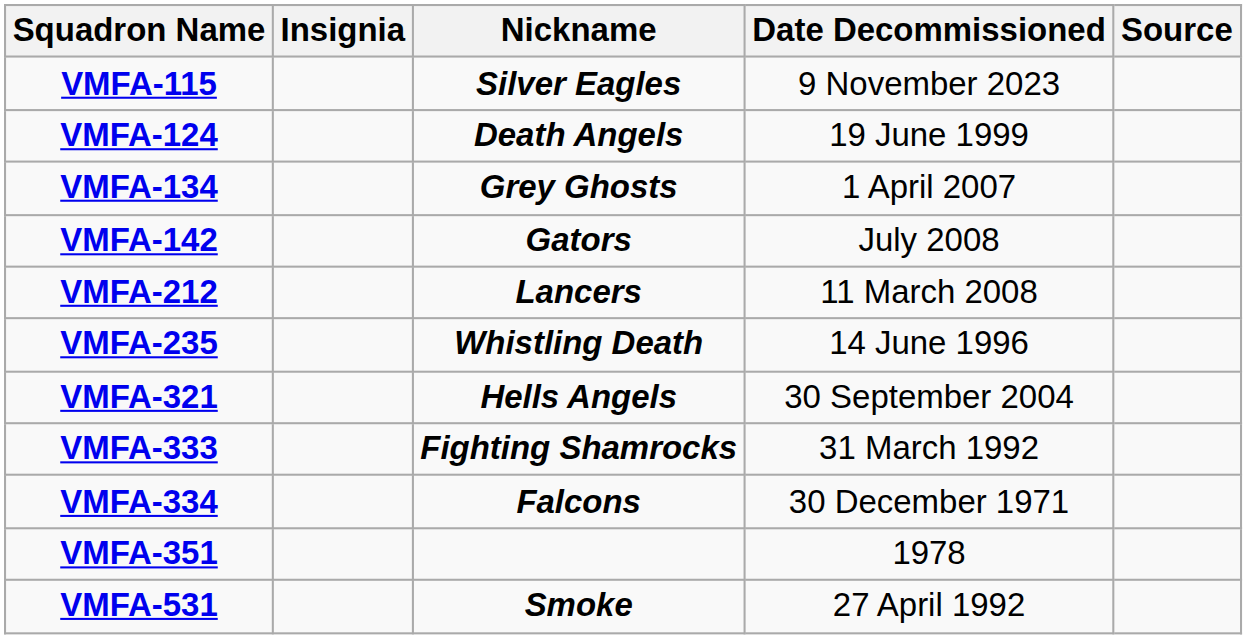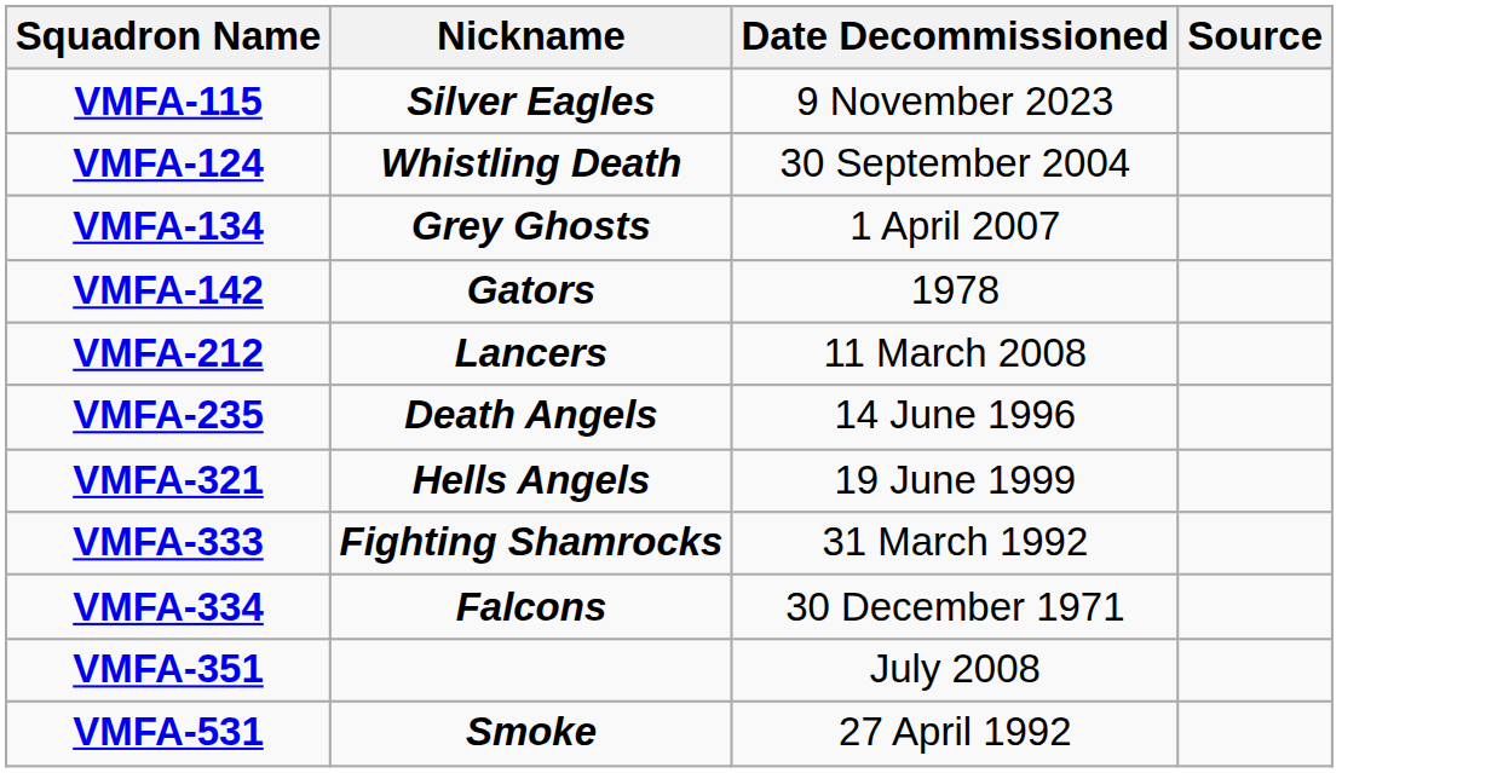 <table class="wikitable" style="text-align:center;">
 <tr>
 <th>Squadron Name</th>
-<th>Insignia</th>
 <th>Nickname</th>
 <th>Date Decommissioned</th>
 <th>Source</th>
 </tr>
 <tr>
 <td><strong><a href='#'>VMFA-115</a></strong></td>
-<td></td>
 <td><strong><em>Silver Eagles</em></strong></td>
 <td>9 November 2023</td>
 <td></td>
 </tr>
 <tr>
 <td><strong><a href='#'>VMFA-124</a></strong></td>
-<td></td>
-<td><strong><em>Death Angels</em></strong></td>
-<td>19 June 1999</td>
+<td><strong><em>Whistling Death</em></strong></td>
+<td>30 September 2004</td>
 <td></td>
 </tr>
 <tr>
 <td><strong><a href='#'>VMFA-134</a></strong></td>
-<td></td>
 <td><strong><em>Grey Ghosts</em></strong></td>
 <td>1 April 2007</td>
 <td></td>
 </tr>
 <tr>
 <td><strong><a href='#'>VMFA-142</a></strong></td>
-<td></td>
 <td><strong><em>Gators</em></strong></td>
-<td>July 2008</td>
+<td>1978</td>
 <td></td>
 </tr>
 <tr>
 <td><strong><a href='#'>VMFA-212</a></strong></td>
-<td></td>
 <td><strong><em>Lancers</em></strong></td>
 <td>11 March 2008</td>
 <td></td>
 </tr>
 <tr>
 <td><strong><a href='#'>VMFA-235</a></strong></td>
-<td></td>
-<td><strong><em>Whistling Death</em></strong></td>
+<td><strong><em>Death Angels</em></strong></td>
 <td>14 June 1996</td>
 <td></td>
 </tr>
 <tr>
 <td><strong><a href='#'>VMFA-321</a></strong></td>
-<td></td>
 <td><strong><em>Hells Angels</em></strong></td>
-<td>30 September 2004</td>
+<td>19 June 1999</td>
 <td></td>
 </tr>
 <tr>
 <td><strong><a href='#'>VMFA-333</a></strong></td>
-<td></td>
 <td><strong><em>Fighting Shamrocks</em></strong></td>
 <td>31 March 1992</td>
 <td></td>
 </tr>
 <tr>
 <td><strong><a href='#'>VMFA-334</a></strong></td>
-<td></td>
 <td><strong><em>Falcons</em></strong></td>
 <td>30 December 1971</td>
 <td></td>
 </tr>
 <tr>
 <td><strong><a href='#'>VMFA-351</a></strong></td>
 <td></td>
-<td></td>
-<td>1978</td>
+<td>July 2008</td>
 <td></td>
 </tr>
 <tr>
 <td><strong><a href='#'>VMFA-531</a></strong></td>
-<td></td>
 <td><strong><em>Smoke</em></strong></td>
 <td>27 April 1992</td>
 <td></td>
 </tr>
 </table>
